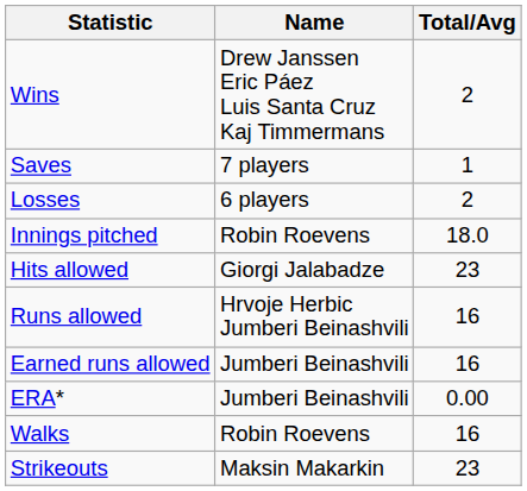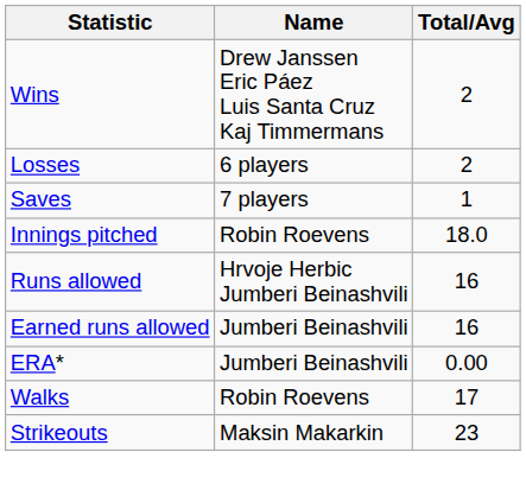 <table class=wikitable>
 <tr>
 <th>Statistic</th>
 <th>Name</th>
 <th>Total/Avg</th>
 </tr>
 <tr>
 <td><a href='#'>Wins</a></td>
 <td> Drew Janssen<br> Eric Páez<br> Luis Santa Cruz<br> Kaj Timmermans</td>
 <td align=center>2</td>
 </tr>
 <tr>
+<td><a href='#'>Losses</a></td>
+<td>6 players</td>
+<td align=center>2</td>
+</tr>
+<tr>
 <td><a href='#'>Saves</a></td>
 <td>7 players</td>
 <td align=center>1</td>
 </tr>
 <tr>
-<td><a href='#'>Losses</a></td>
-<td>6 players</td>
-<td align=center>2</td>
-</tr>
-<tr>
 <td><a href='#'>Innings pitched</a></td>
 <td> Robin Roevens</td>
 <td align=center>18.0</td>
-</tr>
-<tr>
-<td><a href='#'>Hits allowed</a></td>
-<td> Giorgi Jalabadze</td>
-<td align=center>23</td>
 </tr>
 <tr>
 <td><a href='#'>Runs allowed</a></td>
 <td> Hrvoje Herbic<br> Jumberi Beinashvili</td>
 <td align=center>16</td>
 </tr>
 <tr>
 <td><a href='#'>Earned runs allowed</a></td>
 <td> Jumberi Beinashvili</td>
 <td align=center>16</td>
 </tr>
 <tr>
 <td><a href='#'>ERA</a>*</td>
 <td> Jumberi Beinashvili</td>
 <td align=center>0.00</td>
 </tr>
 <tr>
 <td><a href='#'>Walks</a></td>
 <td> Robin Roevens</td>
-<td align=center>16</td>
+<td align=center>17</td>
 </tr>
 <tr>
 <td><a href='#'>Strikeouts</a></td>
 <td> Maksin Makarkin</td>
 <td align=center>23</td>
 </tr>
 </table>
